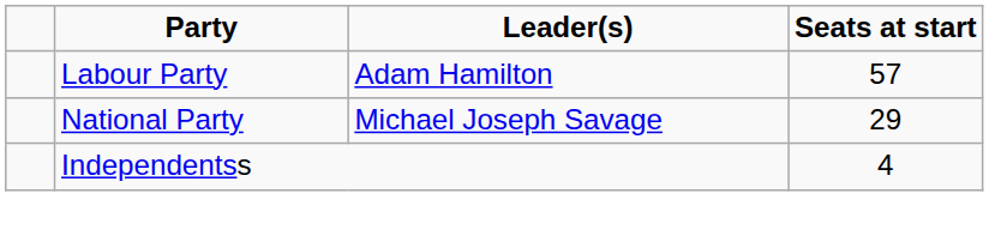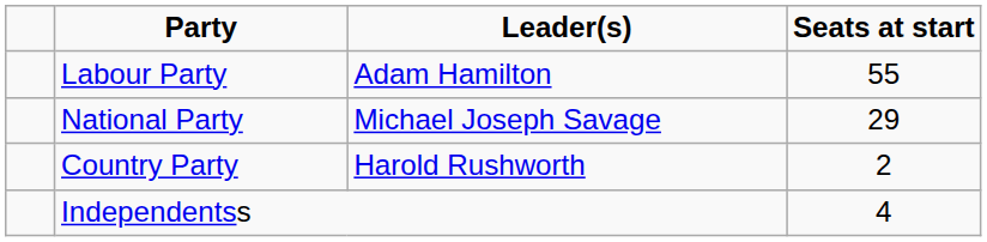 <table class="wikitable">
 <tr ------------------>
 <td width=5%></td>
 <td width=30% align=center><strong>Party</strong></td>
 <td width=45% align=center><strong>Leader(s)</strong></td>
 <td width=20% align=center><strong>Seats at start</strong></td>
 </tr>
 <tr ------------------>
 <td></td>
 <td><a href='#'>Labour Party</a></td>
 <td><a href='#'>Adam Hamilton</a></td>
-<td align=center>57</td>
+<td align=center>55</td>
 </tr>
 <tr ------------------>
 <td></td>
 <td><a href='#'>National Party</a></td>
 <td><a href='#'>Michael Joseph Savage</a></td>
 <td align=center>29</td>
 </tr>
 <tr ------------------>
 <td></td>
+<td><a href='#'>Country Party</a></td>
+<td><a href='#'>Harold Rushworth</a></td>
+<td align=center>2</td>
+</tr>
+<tr ------------------>
+<td></td>
 <td colspan=2><a href='#'>Independents</a>s</td>
 <td align=center>4</td>
 </tr>
 </table>
